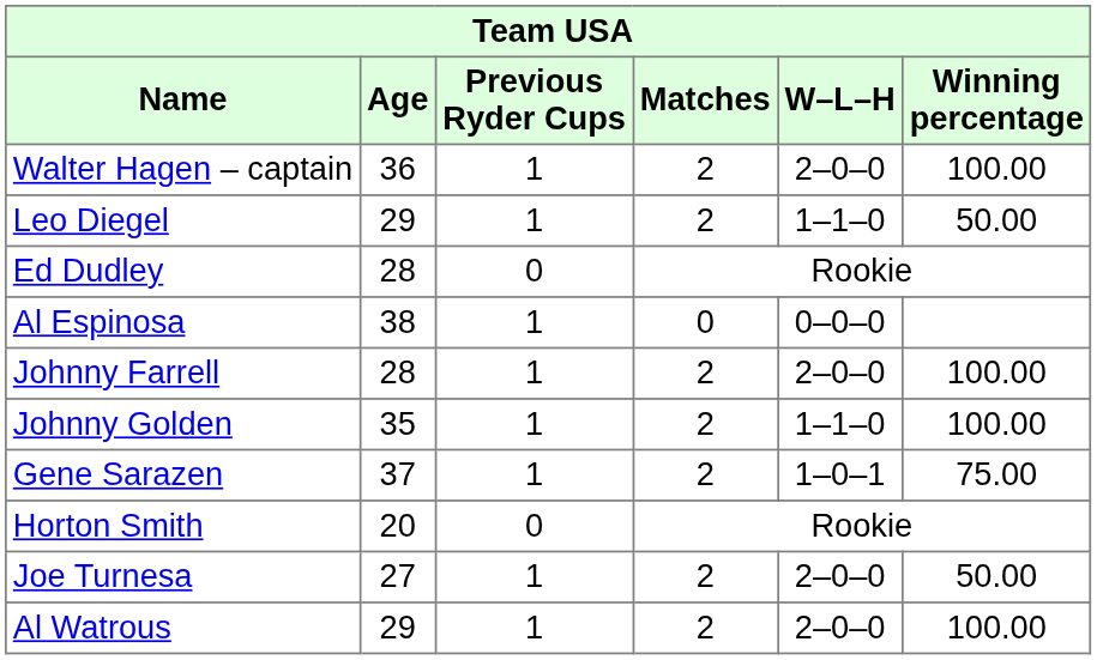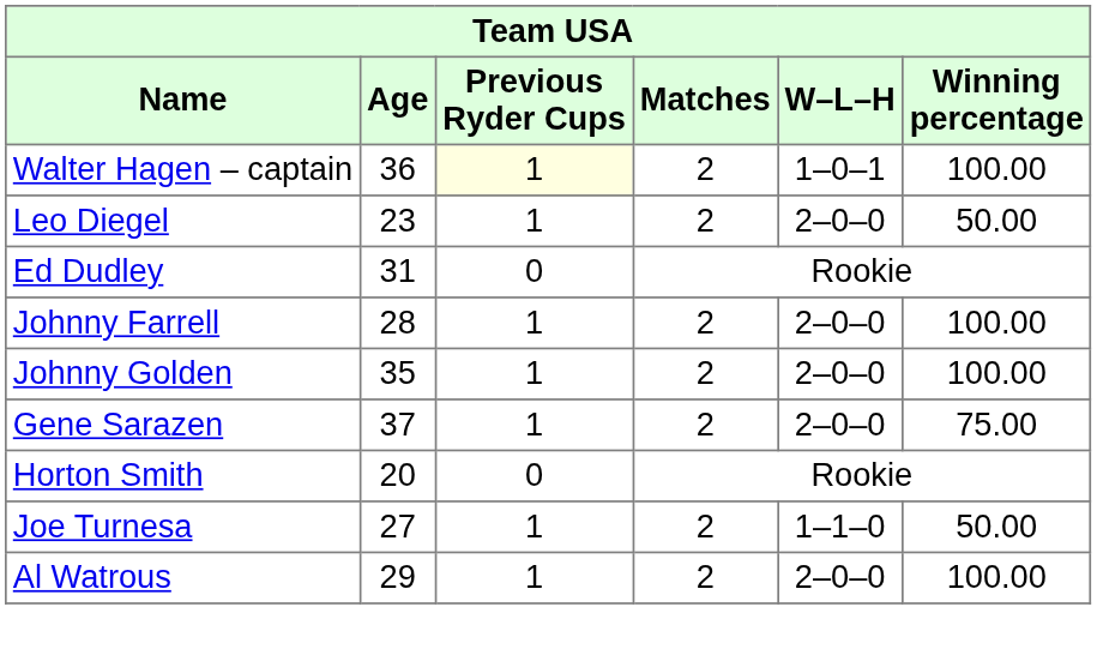 <table border="1" cellpadding="3" style="border-collapse: collapse;text-align:center">
 <tr style="background:#dfd;">
 <td colspan="6"> <strong>Team USA</strong></td>
 </tr>
 <tr style="background:#dfd;">
 <th>Name</th>
 <th>Age</th>
 <th>Previous<br>Ryder Cups</th>
 <th>Matches</th>
 <th>W–L–H</th>
 <th>Winning<br>percentage</th>
 </tr>
 <tr>
 <td align=left><a href='#'>Walter Hagen</a> – captain</td>
 <td>36</td>
-<td>1</td>
+<td style="background: lightyellow;">1</td>
 <td>2</td>
-<td>2–0–0</td>
+<td>1–0–1</td>
 <td>100.00</td>
 </tr>
 <tr>
 <td align=left><a href='#'>Leo Diegel</a></td>
-<td>29</td>
+<td>23</td>
 <td>1</td>
 <td>2</td>
-<td>1–1–0</td>
+<td>2–0–0</td>
 <td>50.00</td>
 </tr>
 <tr>
 <td align=left><a href='#'>Ed Dudley</a></td>
-<td>28</td>
+<td>31</td>
 <td>0</td>
 <td colspan="3">Rookie</td>
-</tr>
-<tr>
-<td align=left><a href='#'>Al Espinosa</a></td>
-<td>38</td>
-<td>1</td>
-<td>0</td>
-<td>0–0–0</td>
-<td></td>
 </tr>
 <tr>
 <td align=left><a href='#'>Johnny Farrell</a></td>
 <td>28</td>
 <td>1</td>
 <td>2</td>
 <td>2–0–0</td>
 <td>100.00</td>
 </tr>
 <tr>
 <td align=left><a href='#'>Johnny Golden</a></td>
 <td>35</td>
 <td>1</td>
 <td>2</td>
-<td>1–1–0</td>
+<td>2–0–0</td>
 <td>100.00</td>
 </tr>
 <tr>
 <td align=left><a href='#'>Gene Sarazen</a></td>
 <td>37</td>
 <td>1</td>
 <td>2</td>
-<td>1–0–1</td>
+<td>2–0–0</td>
 <td>75.00</td>
 </tr>
 <tr>
 <td align=left><a href='#'>Horton Smith</a></td>
 <td>20</td>
 <td>0</td>
 <td colspan="3">Rookie</td>
 </tr>
 <tr>
 <td align=left><a href='#'>Joe Turnesa</a></td>
 <td>27</td>
 <td>1</td>
 <td>2</td>
-<td>2–0–0</td>
+<td>1–1–0</td>
 <td>50.00</td>
 </tr>
 <tr>
 <td align=left><a href='#'>Al Watrous</a></td>
 <td>29</td>
 <td>1</td>
 <td>2</td>
 <td>2–0–0</td>
 <td>100.00</td>
 </tr>
 </table>
